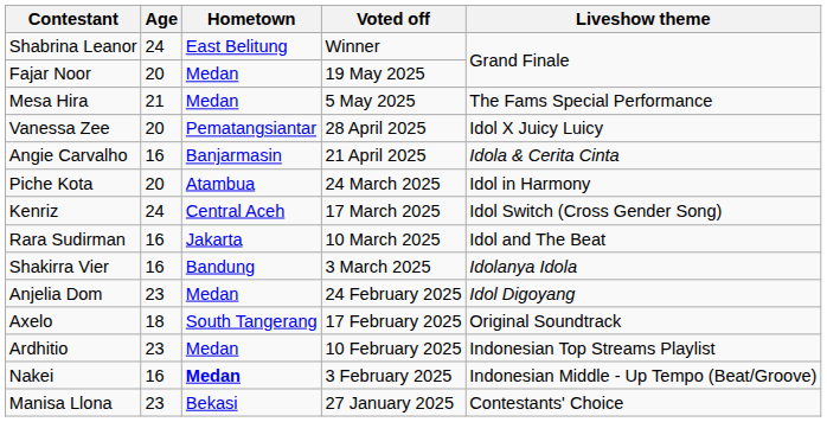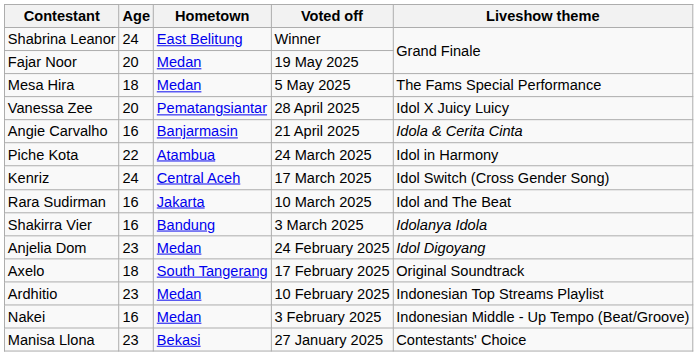 <table class="wikitable" style="font-size:95%;">
 <tr>
 <th>Contestant</th>
 <th>Age</th>
 <th>Hometown</th>
 <th>Voted off</th>
 <th>Liveshow theme</th>
 </tr>
 <tr>
 <td>Shabrina Leanor</td>
 <td>24</td>
 <td><a href='#'>East Belitung</a></td>
 <td>Winner</td>
 <td rowspan = "2">Grand Finale</td>
 </tr>
 <tr>
 <td>Fajar Noor</td>
 <td>20</td>
 <td><a href='#'>Medan</a></td>
 <td>19 May 2025</td>
 </tr>
 <tr>
 <td>Mesa Hira</td>
-<td>21</td>
+<td>18</td>
 <td><a href='#'>Medan</a></td>
 <td>5 May 2025</td>
 <td>The Fams Special Performance</td>
 </tr>
 <tr>
 <td>Vanessa Zee</td>
 <td>20</td>
 <td><a href='#'>Pematangsiantar</a></td>
 <td>28 April 2025</td>
 <td>Idol X Juicy Luicy</td>
 </tr>
 <tr>
 <td>Angie Carvalho</td>
 <td>16</td>
 <td><a href='#'>Banjarmasin</a></td>
 <td>21 April 2025</td>
 <td><em>Idola & Cerita Cinta</em></td>
 </tr>
 <tr>
 <td>Piche Kota</td>
-<td>20</td>
+<td>22</td>
 <td><a href='#'>Atambua</a></td>
 <td>24 March 2025</td>
 <td>Idol in Harmony</td>
 </tr>
 <tr>
 <td>Kenriz</td>
 <td>24</td>
 <td><a href='#'>Central Aceh</a></td>
 <td>17 March 2025</td>
 <td>Idol Switch (Cross Gender Song)</td>
 </tr>
 <tr>
 <td>Rara Sudirman</td>
 <td>16</td>
 <td><a href='#'>Jakarta</a></td>
 <td>10 March 2025</td>
 <td>Idol and The Beat</td>
 </tr>
 <tr>
 <td>Shakirra Vier</td>
 <td>16</td>
 <td><a href='#'>Bandung</a></td>
 <td>3 March 2025</td>
 <td><em>Idolanya Idola</em></td>
 </tr>
 <tr>
 <td>Anjelia Dom</td>
 <td>23</td>
 <td><a href='#'>Medan</a></td>
 <td>24 February 2025</td>
 <td><em>Idol Digoyang</em></td>
 </tr>
 <tr>
 <td>Axelo</td>
 <td>18</td>
 <td><a href='#'>South Tangerang</a></td>
 <td>17 February 2025</td>
 <td>Original Soundtrack</td>
 </tr>
 <tr>
 <td>Ardhitio</td>
 <td>23</td>
 <td><a href='#'>Medan</a></td>
 <td>10 February 2025</td>
 <td>Indonesian Top Streams Playlist</td>
 </tr>
 <tr>
 <td>Nakei</td>
 <td>16</td>
-<td><strong><a href='#'>Medan</a></strong></td>
+<td><a href='#'>Medan</a></td>
 <td>3 February 2025</td>
 <td>Indonesian Middle - Up Tempo (Beat/Groove)</td>
 </tr>
 <tr>
 <td>Manisa Llona</td>
 <td>23</td>
 <td><a href='#'>Bekasi</a></td>
 <td>27 January 2025</td>
 <td>Contestants' Choice</td>
 </tr>
 </table>
